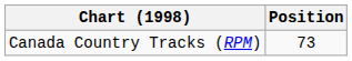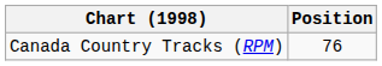 <table class="wikitable sortable">
 <tr>
 <th scope="col">Chart (1998)</th>
 <th scope="col">Position</th>
 </tr>
 <tr>
 <td>Canada Country Tracks (<em><a href='#'>RPM</a></em>)</td>
-<td align="center">73</td>
+<td align="center">76</td>
 </tr>
 </table>
